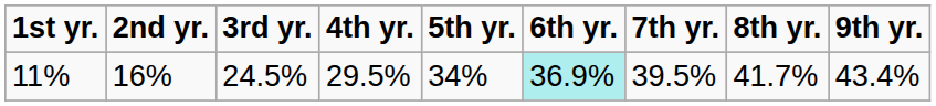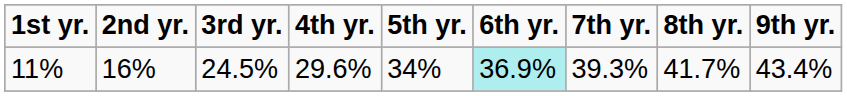 <table class="wikitable">
 <tr>
 <td><strong>1st yr.</strong></td>
 <td><strong>2nd yr.</strong></td>
 <td><strong>3rd yr.</strong></td>
 <td><strong>4th yr.</strong></td>
 <td><strong>5th yr.</strong></td>
 <td><strong>6th yr.</strong></td>
 <td><strong>7th yr.</strong></td>
 <td><strong>8th yr.</strong></td>
 <td><strong>9th yr.</strong></td>
 </tr>
 <tr>
 <td>11%</td>
 <td>16%</td>
 <td>24.5%</td>
-<td>29.5%</td>
+<td>29.6%</td>
 <td>34%</td>
 <td style="background: paleturquoise;">36.9%</td>
-<td>39.5%</td>
+<td>39.3%</td>
 <td>41.7%</td>
 <td>43.4%</td>
 </tr>
 </table>
